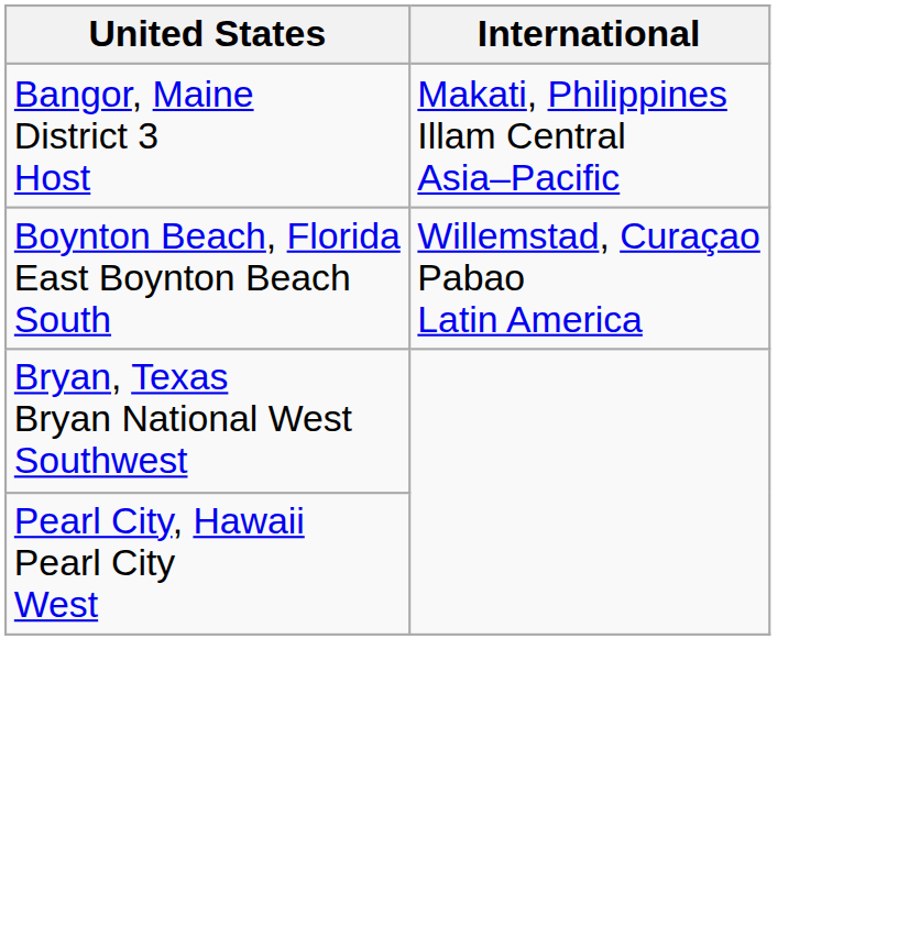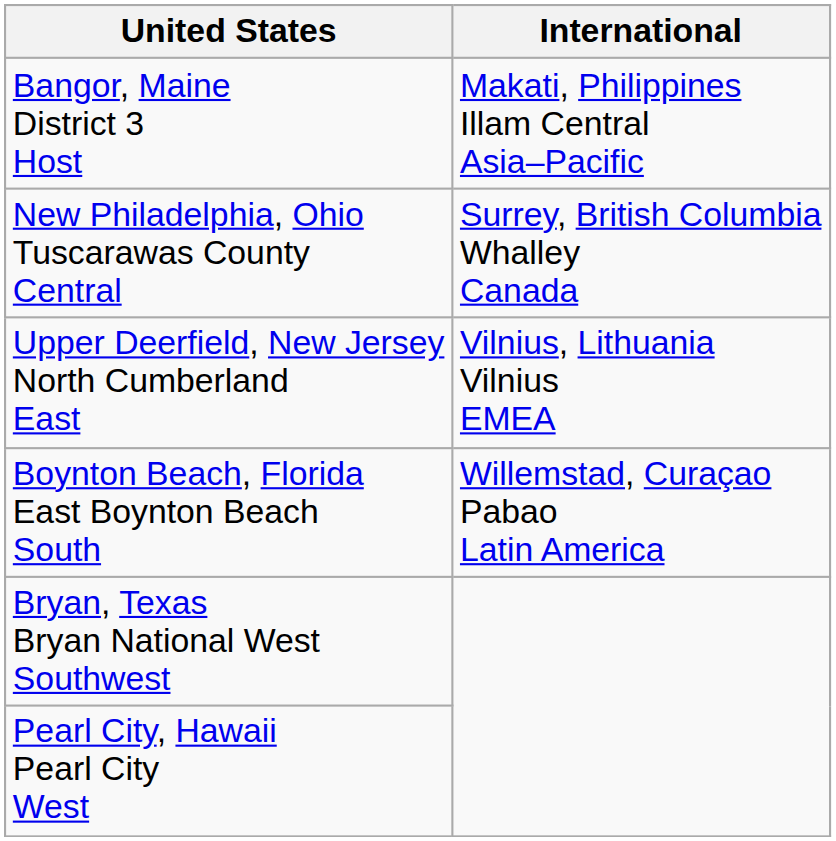 <table class="wikitable">
 <tr>
 <th>United States</th>
 <th>International</th>
 </tr>
 <tr>
 <td> <a href='#'>Bangor</a>, <a href='#'>Maine</a><br>District 3<br><a href='#'>Host</a></td>
 <td> <a href='#'>Makati</a>, <a href='#'>Philippines</a><br>Illam Central<br><a href='#'>Asia–Pacific</a></td>
+</tr>
+<tr>
+<td> <a href='#'>New Philadelphia</a>, <a href='#'>Ohio</a><br>Tuscarawas County<br><a href='#'>Central</a></td>
+<td> <a href='#'>Surrey</a>, <a href='#'>British Columbia</a><br>Whalley<br><a href='#'>Canada</a></td>
+</tr>
+<tr>
+<td> <a href='#'>Upper Deerfield</a>, <a href='#'>New Jersey</a><br>North Cumberland<br><a href='#'>East</a></td>
+<td> <a href='#'>Vilnius</a>, <a href='#'>Lithuania</a><br>Vilnius<br><a href='#'>EMEA</a></td>
 </tr>
 <tr>
 <td> <a href='#'>Boynton Beach</a>, <a href='#'>Florida</a><br>East Boynton Beach<br><a href='#'>South</a></td>
 <td> <a href='#'>Willemstad</a>, <a href='#'>Curaçao</a><br>Pabao<br><a href='#'>Latin America</a></td>
 </tr>
 <tr>
 <td> <a href='#'>Bryan</a>, <a href='#'>Texas</a><br>Bryan National West<br><a href='#'>Southwest</a></td>
 <td rowspan=2></td>
 </tr>
 <tr>
 <td> <a href='#'>Pearl City</a>, <a href='#'>Hawaii</a><br>Pearl City<br><a href='#'>West</a></td>
 </tr>
 </table>
